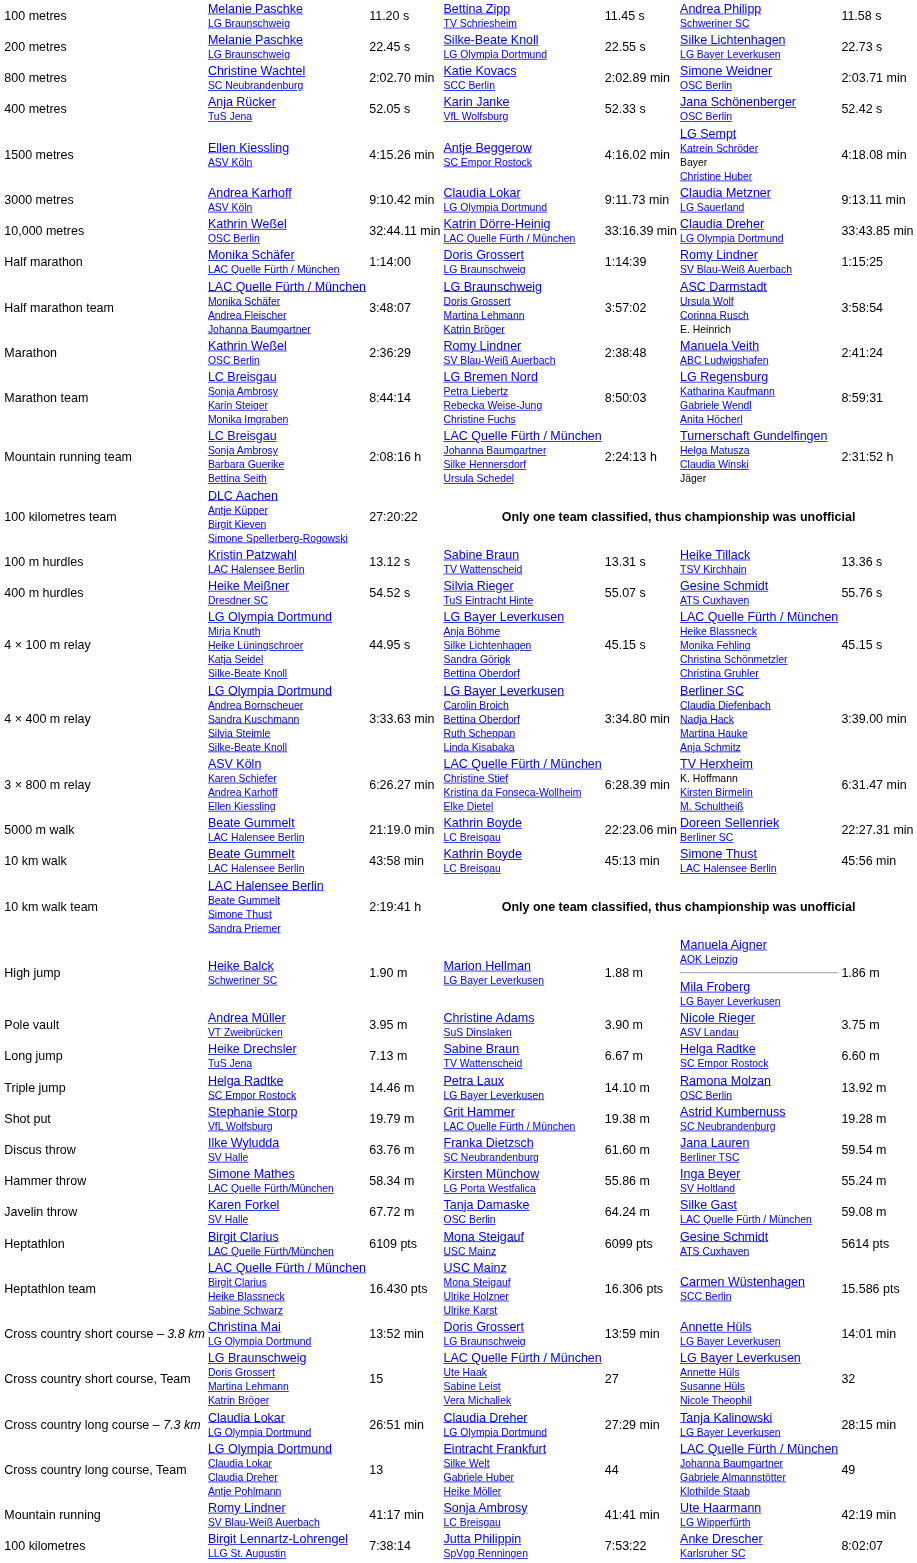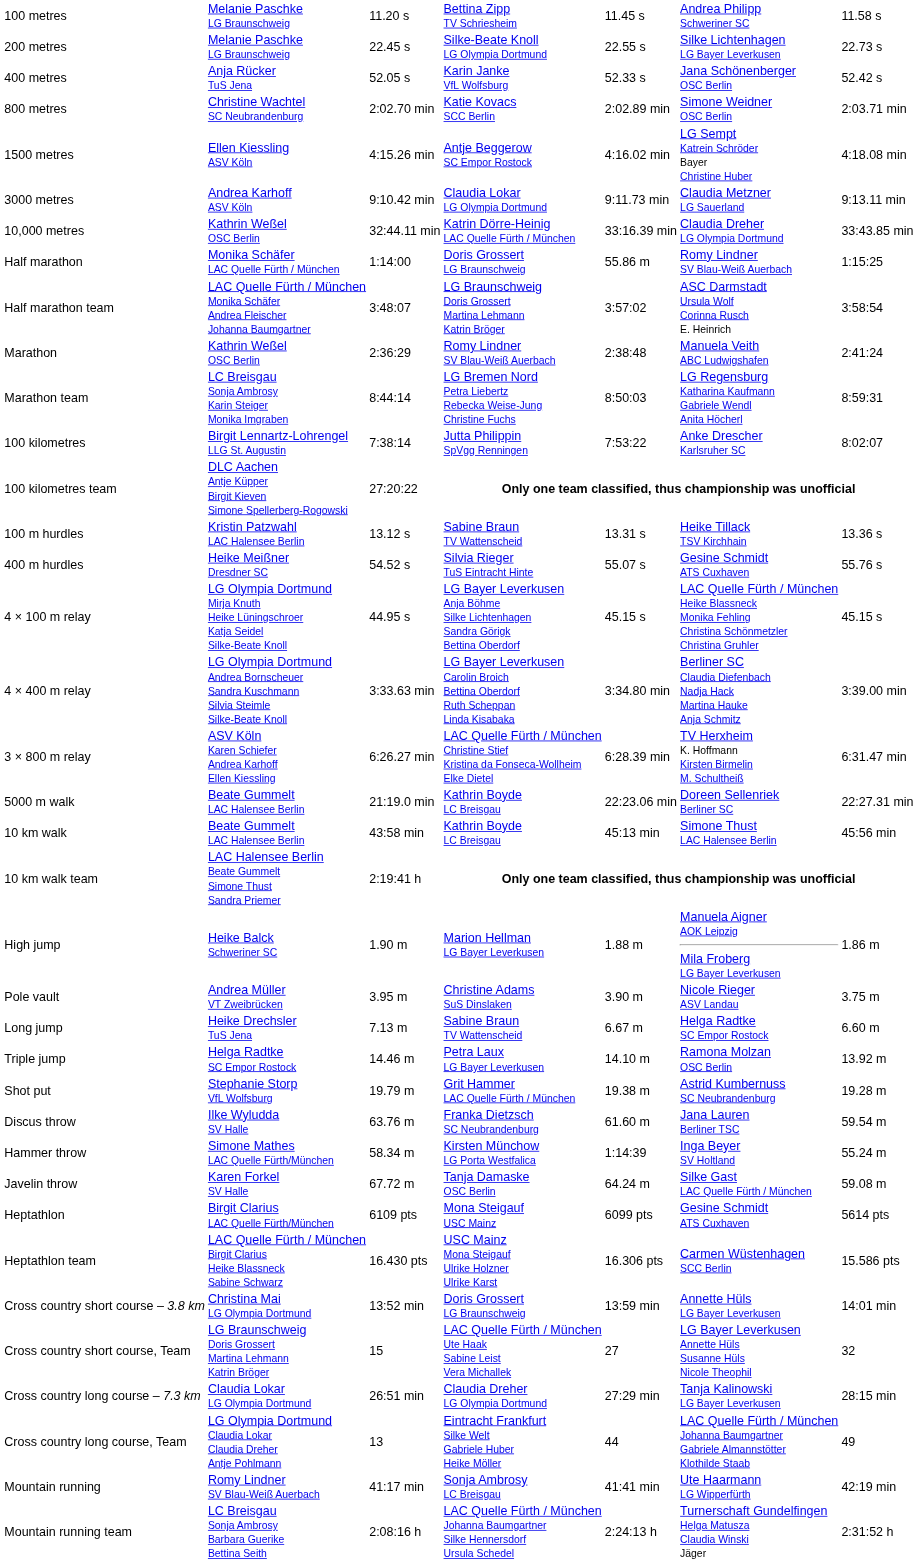 <table>
 <tr>
 </tr>
 <tr>
 <td>100 metres</td>
 <td><a href='#'>Melanie Paschke</a><br><small><a href='#'>LG Braunschweig</a></small></td>
 <td>11.20 s</td>
 <td><a href='#'>Bettina Zipp</a><br><small><a href='#'>TV Schriesheim</a></small></td>
 <td>11.45 s</td>
 <td><a href='#'>Andrea Philipp</a><br><small><a href='#'>Schweriner SC</a></small></td>
 <td>11.58 s</td>
 </tr>
 <tr>
 <td>200 metres</td>
 <td><a href='#'>Melanie Paschke</a><br><small><a href='#'>LG Braunschweig</a></small></td>
 <td>22.45 s</td>
 <td><a href='#'>Silke-Beate Knoll</a><br><small><a href='#'>LG Olympia Dortmund</a></small></td>
 <td>22.55 s</td>
 <td><a href='#'>Silke Lichtenhagen</a><br><small><a href='#'>LG Bayer Leverkusen</a></small></td>
 <td>22.73 s</td>
 </tr>
 <tr>
+<td>400 metres</td>
+<td><a href='#'>Anja Rücker</a><br><small><a href='#'>TuS Jena</a></small></td>
+<td>52.05 s</td>
+<td><a href='#'>Karin Janke</a><br><small><a href='#'>VfL Wolfsburg</a></small></td>
+<td>52.33 s</td>
+<td><a href='#'>Jana Schönenberger</a><br><small><a href='#'>OSC Berlin</a></small></td>
+<td>52.42 s</td>
+</tr>
+<tr>
 <td>800 metres</td>
 <td><a href='#'>Christine Wachtel</a><br><small><a href='#'>SC Neubrandenburg</a></small></td>
 <td>2:02.70 min</td>
 <td><a href='#'>Katie Kovacs</a><br><small><a href='#'>SCC Berlin</a></small></td>
 <td>2:02.89 min</td>
 <td><a href='#'>Simone Weidner</a><br><small><a href='#'>OSC Berlin</a></small></td>
 <td>2:03.71 min</td>
-</tr>
-<tr>
-<td>400 metres</td>
-<td><a href='#'>Anja Rücker</a><br><small><a href='#'>TuS Jena</a></small></td>
-<td>52.05 s</td>
-<td><a href='#'>Karin Janke</a><br><small><a href='#'>VfL Wolfsburg</a></small></td>
-<td>52.33 s</td>
-<td><a href='#'>Jana Schönenberger</a><br><small><a href='#'>OSC Berlin</a></small></td>
-<td>52.42 s</td>
 </tr>
 <tr>
 <td>1500 metres</td>
 <td><a href='#'>Ellen Kiessling</a><br><small><a href='#'>ASV Köln</a></small></td>
 <td>4:15.26 min</td>
 <td><a href='#'>Antje Beggerow</a><br><small><a href='#'>SC Empor Rostock</a></small></td>
 <td>4:16.02 min</td>
 <td><a href='#'>LG Sempt</a><br><small><a href='#'>Katrein Schröder</a><br>Bayer<br><a href='#'>Christine Huber</a></small></td>
 <td>4:18.08 min</td>
 </tr>
 <tr>
 <td>3000 metres</td>
 <td><a href='#'>Andrea Karhoff</a><br><small><a href='#'>ASV Köln</a></small></td>
 <td>9:10.42 min</td>
 <td><a href='#'>Claudia Lokar</a><br><small><a href='#'>LG Olympia Dortmund</a></small></td>
 <td>9:11.73 min</td>
 <td><a href='#'>Claudia Metzner</a><br><small><a href='#'>LG Sauerland</a></small></td>
 <td>9:13.11 min</td>
 </tr>
 <tr>
 <td>10,000 metres</td>
 <td><a href='#'>Kathrin Weßel</a><br><small><a href='#'>OSC Berlin</a></small></td>
 <td>32:44.11 min</td>
 <td><a href='#'>Katrin Dörre-Heinig</a><br><small><a href='#'>LAC Quelle Fürth / München</a></small></td>
 <td>33:16.39 min</td>
 <td><a href='#'>Claudia Dreher</a><br><small><a href='#'>LG Olympia Dortmund</a></small></td>
 <td>33:43.85 min</td>
 </tr>
 <tr>
 <td>Half marathon</td>
 <td><a href='#'>Monika Schäfer</a><br><small><a href='#'>LAC Quelle Fürth / München</a></small></td>
 <td>1:14:00</td>
 <td><a href='#'>Doris Grossert</a><br><small><a href='#'>LG Braunschweig</a></small></td>
-<td>1:14:39</td>
+<td>55.86 m</td>
 <td><a href='#'>Romy Lindner</a><br><small><a href='#'>SV Blau-Weiß Auerbach</a></small></td>
 <td>1:15:25</td>
 </tr>
 <tr>
 <td>Half marathon team</td>
 <td><a href='#'>LAC Quelle Fürth / München</a><br><small><a href='#'>Monika Schäfer</a><br><a href='#'>Andrea Fleischer</a><br><a href='#'>Johanna Baumgartner</a></small></td>
 <td>3:48:07</td>
 <td><a href='#'>LG Braunschweig</a><br><small><a href='#'>Doris Grossert</a><br><a href='#'>Martina Lehmann</a><br><a href='#'>Katrin Bröger</a></small></td>
 <td>3:57:02</td>
 <td><a href='#'>ASC Darmstadt</a><br><small><a href='#'>Ursula Wolf</a><br><a href='#'>Corinna Rusch</a><br>E. Heinrich</small></td>
 <td>3:58:54</td>
 </tr>
 <tr>
 <td>Marathon</td>
 <td><a href='#'>Kathrin Weßel</a><br><small><a href='#'>OSC Berlin</a></small></td>
 <td>2:36:29</td>
 <td><a href='#'>Romy Lindner</a><br><small><a href='#'>SV Blau-Weiß Auerbach</a></small></td>
 <td>2:38:48</td>
 <td><a href='#'>Manuela Veith</a><br><small><a href='#'>ABC Ludwigshafen</a></small></td>
 <td>2:41:24</td>
 </tr>
 <tr>
 <td>Marathon team</td>
 <td><a href='#'>LC Breisgau</a><br><small><a href='#'>Sonja Ambrosy</a><br><a href='#'>Karin Steiger</a><br><a href='#'>Monika Imgraben</a></small></td>
 <td>8:44:14</td>
 <td><a href='#'>LG Bremen Nord</a><br><small><a href='#'>Petra Liebertz</a><br><a href='#'>Rebecka Weise-Jung</a><br><a href='#'>Christine Fuchs</a></small></td>
 <td>8:50:03</td>
 <td><a href='#'>LG Regensburg</a><br><small><a href='#'>Katharina Kaufmann</a><br><a href='#'>Gabriele Wendl</a><br><a href='#'>Anita Höcherl</a></small></td>
 <td>8:59:31</td>
 </tr>
 <tr>
-<td>Mountain running team</td>
-<td><a href='#'>LC Breisgau</a><br><small><a href='#'>Sonja Ambrosy</a><br><a href='#'>Barbara Guerike</a><br><a href='#'>Bettina Seith</a></small></td>
-<td>2:08:16 h</td>
-<td><a href='#'>LAC Quelle Fürth / München</a><br><small><a href='#'>Johanna Baumgartner</a><br><a href='#'>Silke Hennersdorf</a><br><a href='#'>Ursula Schedel</a></small></td>
-<td>2:24:13 h</td>
-<td><a href='#'>Turnerschaft Gundelfingen</a><br><small><a href='#'>Helga Matusza</a><br><a href='#'>Claudia Winski</a><br>Jäger</small></td>
-<td>2:31:52 h</td>
+<td>100 kilometres</td>
+<td><a href='#'>Birgit Lennartz-Lohrengel</a><br><small><a href='#'>LLG St. Augustin</a></small></td>
+<td>7:38:14</td>
+<td><a href='#'>Jutta Philippin</a><br><small><a href='#'>SpVgg Renningen</a></small></td>
+<td>7:53:22</td>
+<td><a href='#'>Anke Drescher</a><br><small><a href='#'>Karlsruher SC</a></small></td>
+<td>8:02:07</td>
 </tr>
 <tr>
 <td>100 kilometres team</td>
 <td><a href='#'>DLC Aachen</a><br><small><a href='#'>Antje Küpper</a><br><a href='#'>Birgit Kieven</a><br><a href='#'>Simone Spellerberg-Rogowski</a></small></td>
 <td>27:20:22</td>
 <th colspan=4>Only one team classified, thus championship was unofficial</th>
 </tr>
 <tr>
 <td>100 m hurdles</td>
 <td><a href='#'>Kristin Patzwahl</a><br><small><a href='#'>LAC Halensee Berlin</a></small></td>
 <td>13.12 s</td>
 <td><a href='#'>Sabine Braun</a><br><small><a href='#'>TV Wattenscheid</a></small></td>
 <td>13.31 s</td>
 <td><a href='#'>Heike Tillack</a><br><small><a href='#'>TSV Kirchhain</a></small></td>
 <td>13.36 s</td>
 </tr>
 <tr>
 <td>400 m hurdles</td>
 <td><a href='#'>Heike Meißner</a><br><small><a href='#'>Dresdner SC</a></small></td>
 <td>54.52 s</td>
 <td><a href='#'>Silvia Rieger</a><br><small><a href='#'>TuS Eintracht Hinte</a></small></td>
 <td>55.07 s</td>
 <td><a href='#'>Gesine Schmidt</a><br><small><a href='#'>ATS Cuxhaven</a></small></td>
 <td>55.76 s</td>
 </tr>
 <tr>
 <td>4 × 100 m relay</td>
 <td><a href='#'>LG Olympia Dortmund</a><br><small><a href='#'>Mirja Knuth</a><br><a href='#'>Heike Lüningschroer</a><br><a href='#'>Katja Seidel</a><br><a href='#'>Silke-Beate Knoll</a></small></td>
 <td>44.95 s</td>
 <td><a href='#'>LG Bayer Leverkusen</a><br><small><a href='#'>Anja Böhme</a><br><a href='#'>Silke Lichtenhagen</a><br><a href='#'>Sandra Görigk</a><br><a href='#'>Bettina Oberdorf</a></small></td>
 <td>45.15 s</td>
 <td><a href='#'>LAC Quelle Fürth / München</a><br><small><a href='#'>Heike Blassneck</a><br><a href='#'>Monika Fehling</a><br><a href='#'>Christina Schönmetzler</a><br><a href='#'>Christina Gruhler</a></small></td>
 <td>45.15 s</td>
 </tr>
 <tr>
 <td>4 × 400 m relay</td>
 <td><a href='#'>LG Olympia Dortmund</a><br><small><a href='#'>Andrea Bornscheuer</a><br><a href='#'>Sandra Kuschmann</a><br><a href='#'>Silvia Steimle</a><br><a href='#'>Silke-Beate Knoll</a></small></td>
 <td>3:33.63 min</td>
 <td><a href='#'>LG Bayer Leverkusen</a><br><small><a href='#'>Carolin Broich</a><br><a href='#'>Bettina Oberdorf</a><br><a href='#'>Ruth Scheppan</a><br><a href='#'>Linda Kisabaka</a></small></td>
 <td>3:34.80 min</td>
 <td><a href='#'>Berliner SC</a><br><small><a href='#'>Claudia Diefenbach</a><br><a href='#'>Nadja Hack</a><br><a href='#'>Martina Hauke</a><br><a href='#'>Anja Schmitz</a></small></td>
 <td>3:39.00 min</td>
 </tr>
 <tr>
 <td>3 × 800 m relay</td>
 <td><a href='#'>ASV Köln</a><br><small><a href='#'>Karen Schiefer</a><br><a href='#'>Andrea Karhoff</a><br><a href='#'>Ellen Kiessling</a></small></td>
 <td>6:26.27 min</td>
 <td><a href='#'>LAC Quelle Fürth / München</a><br><small><a href='#'>Christine Stief</a><br><a href='#'>Kristina da Fonseca-Wollheim</a><br><a href='#'>Elke Dietel</a></small></td>
 <td>6:28.39 min</td>
 <td><a href='#'>TV Herxheim</a><br><small>K. Hoffmann<br><a href='#'>Kirsten Birmelin</a><br><a href='#'>M. Schultheiß</a></small></td>
 <td>6:31.47 min</td>
 </tr>
 <tr>
 <td>5000 m walk</td>
 <td><a href='#'>Beate Gummelt</a><br><small><a href='#'>LAC Halensee Berlin</a></small></td>
 <td>21:19.0 min</td>
 <td><a href='#'>Kathrin Boyde</a><br><small><a href='#'>LC Breisgau</a></small></td>
 <td>22:23.06 min</td>
 <td><a href='#'>Doreen Sellenriek</a><br><small><a href='#'>Berliner SC</a></small></td>
 <td>22:27.31 min</td>
 </tr>
 <tr>
 <td>10 km walk</td>
 <td><a href='#'>Beate Gummelt</a><br><small><a href='#'>LAC Halensee Berlin</a></small></td>
 <td>43:58 min</td>
 <td><a href='#'>Kathrin Boyde</a><br><small><a href='#'>LC Breisgau</a></small></td>
 <td>45:13 min</td>
 <td><a href='#'>Simone Thust</a><br><small><a href='#'>LAC Halensee Berlin</a></small></td>
 <td>45:56 min</td>
 </tr>
 <tr>
 <td>10 km walk team</td>
 <td><a href='#'>LAC Halensee Berlin</a><br><small><a href='#'>Beate Gummelt</a><br><a href='#'>Simone Thust</a><br><a href='#'>Sandra Priemer</a></small></td>
 <td>2:19:41 h</td>
 <th colspan=4>Only one team classified, thus championship was unofficial</th>
 </tr>
 <tr>
 <td>High jump</td>
 <td><a href='#'>Heike Balck</a><br><small><a href='#'>Schweriner SC</a></small></td>
 <td>1.90 m</td>
 <td><a href='#'>Marion Hellman</a><br><small><a href='#'>LG Bayer Leverkusen</a></small></td>
 <td>1.88 m</td>
 <td><a href='#'>Manuela Aigner</a><br><small><a href='#'>AOK Leipzig</a></small><hr><a href='#'>Mila Froberg</a><br><small><a href='#'>LG Bayer Leverkusen</a></small></td>
 <td>1.86 m</td>
 </tr>
 <tr>
 <td>Pole vault</td>
 <td><a href='#'>Andrea Müller</a><br><small><a href='#'>VT Zweibrücken</a></small></td>
 <td>3.95 m</td>
 <td><a href='#'>Christine Adams</a><br><small><a href='#'>SuS Dinslaken</a></small></td>
 <td>3.90 m</td>
 <td><a href='#'>Nicole Rieger</a><br><small><a href='#'>ASV Landau</a></small></td>
 <td>3.75 m</td>
 </tr>
 <tr>
 <td>Long jump</td>
 <td><a href='#'>Heike Drechsler</a><br><small><a href='#'>TuS Jena</a></small></td>
 <td>7.13 m</td>
 <td><a href='#'>Sabine Braun</a><br><small><a href='#'>TV Wattenscheid</a></small></td>
 <td>6.67 m</td>
 <td><a href='#'>Helga Radtke</a><br><small><a href='#'>SC Empor Rostock</a></small></td>
 <td>6.60 m</td>
 </tr>
 <tr>
 <td>Triple jump</td>
 <td><a href='#'>Helga Radtke</a><br><small><a href='#'>SC Empor Rostock</a></small></td>
 <td>14.46 m </td>
 <td><a href='#'>Petra Laux</a><br><small><a href='#'>LG Bayer Leverkusen</a></small></td>
 <td>14.10 m</td>
 <td><a href='#'>Ramona Molzan</a><br><small><a href='#'>OSC Berlin</a></small></td>
 <td>13.92 m</td>
 </tr>
 <tr>
 <td>Shot put</td>
 <td><a href='#'>Stephanie Storp</a><br><small><a href='#'>VfL Wolfsburg</a></small></td>
 <td>19.79 m</td>
 <td><a href='#'>Grit Hammer</a><br><small><a href='#'>LAC Quelle Fürth / München</a></small></td>
 <td>19.38 m</td>
 <td><a href='#'>Astrid Kumbernuss</a><br><small><a href='#'>SC Neubrandenburg</a></small></td>
 <td>19.28 m</td>
 </tr>
 <tr>
 <td>Discus throw</td>
 <td><a href='#'>Ilke Wyludda</a><br><small><a href='#'>SV Halle</a></small></td>
 <td>63.76 m</td>
 <td><a href='#'>Franka Dietzsch</a><br><small><a href='#'>SC Neubrandenburg</a></small></td>
 <td>61.60 m</td>
 <td><a href='#'>Jana Lauren</a><br><small><a href='#'>Berliner TSC</a></small></td>
 <td>59.54 m</td>
 </tr>
 <tr>
 <td>Hammer throw</td>
 <td><a href='#'>Simone Mathes</a><br><small><a href='#'>LAC Quelle Fürth/München</a></small></td>
 <td>58.34 m</td>
 <td><a href='#'>Kirsten Münchow</a><br><small><a href='#'>LG Porta Westfalica</a></small></td>
-<td>55.86 m</td>
+<td>1:14:39</td>
 <td><a href='#'>Inga Beyer</a><br><small><a href='#'>SV Holtland</a></small></td>
 <td>55.24 m</td>
 </tr>
 <tr>
 <td>Javelin throw</td>
 <td><a href='#'>Karen Forkel</a><br><small><a href='#'>SV Halle</a></small></td>
 <td>67.72 m</td>
 <td><a href='#'>Tanja Damaske</a><br><small><a href='#'>OSC Berlin</a></small></td>
 <td>64.24 m</td>
 <td><a href='#'>Silke Gast</a><br><small><a href='#'>LAC Quelle Fürth / München</a></small></td>
 <td>59.08 m</td>
 </tr>
 <tr>
 <td>Heptathlon</td>
 <td><a href='#'>Birgit Clarius</a><br><small><a href='#'>LAC Quelle Fürth/München</a></small></td>
 <td>6109 pts</td>
 <td><a href='#'>Mona Steigauf</a><br><small><a href='#'>USC Mainz</a></small></td>
 <td>6099 pts</td>
 <td><a href='#'>Gesine Schmidt</a><br><small><a href='#'>ATS Cuxhaven</a></small></td>
 <td>5614 pts</td>
 </tr>
 <tr>
 <td>Heptathlon team</td>
 <td><a href='#'>LAC Quelle Fürth / München</a><br><small><a href='#'>Birgit Clarius</a><br><a href='#'>Heike Blassneck</a><br><a href='#'>Sabine Schwarz</a></small></td>
 <td>16.430 pts</td>
 <td><a href='#'>USC Mainz</a><br><small><a href='#'>Mona Steigauf</a><br><a href='#'>Ulrike Holzner</a><br><a href='#'>Ulrike Karst</a></small></td>
 <td>16.306 pts</td>
 <td><a href='#'>Carmen Wüstenhagen</a><br><small><a href='#'>SCC Berlin</a></small></td>
 <td>15.586 pts</td>
 </tr>
 <tr>
 <td>Cross country short course – <em>3.8 km</em></td>
 <td><a href='#'>Christina Mai</a><br><small><a href='#'>LG Olympia Dortmund</a></small></td>
 <td>13:52 min</td>
 <td><a href='#'>Doris Grossert</a><br><small><a href='#'>LG Braunschweig</a></small></td>
 <td>13:59 min</td>
 <td><a href='#'>Annette Hüls</a><br><small><a href='#'>LG Bayer Leverkusen</a></small></td>
 <td>14:01 min</td>
 </tr>
 <tr>
 <td>Cross country short course, Team</td>
 <td><a href='#'>LG Braunschweig</a><br><small><a href='#'>Doris Grossert</a><br><a href='#'>Martina Lehmann</a><br><a href='#'>Katrin Bröger</a></small></td>
 <td>15</td>
 <td><a href='#'>LAC Quelle Fürth / München</a><br><small><a href='#'>Ute Haak</a><br><a href='#'>Sabine Leist</a><br><a href='#'>Vera Michallek</a></small></td>
 <td>27</td>
 <td><a href='#'>LG Bayer Leverkusen</a><br><small><a href='#'>Annette Hüls</a><br><a href='#'>Susanne Hüls</a><br><a href='#'>Nicole Theophil</a></small></td>
 <td>32</td>
 </tr>
 <tr>
 <td>Cross country long course – <em>7.3 km</em></td>
 <td><a href='#'>Claudia Lokar</a><br><small><a href='#'>LG Olympia Dortmund</a></small></td>
 <td>26:51 min</td>
 <td><a href='#'>Claudia Dreher</a><br><small><a href='#'>LG Olympia Dortmund</a></small></td>
 <td>27:29 min</td>
 <td><a href='#'>Tanja Kalinowski</a><br><small><a href='#'>LG Bayer Leverkusen</a></small></td>
 <td>28:15 min</td>
 </tr>
 <tr>
 <td>Cross country long course, Team</td>
 <td><a href='#'>LG Olympia Dortmund</a><br><small><a href='#'>Claudia Lokar</a><br><a href='#'>Claudia Dreher</a><br><a href='#'>Antje Pohlmann</a></small></td>
 <td>13</td>
 <td><a href='#'>Eintracht Frankfurt</a><br><small><a href='#'>Silke Welt</a><br><a href='#'>Gabriele Huber</a><br><a href='#'>Heike Möller</a></small></td>
 <td>44</td>
 <td><a href='#'>LAC Quelle Fürth / München</a><br><small><a href='#'>Johanna Baumgartner</a><br><a href='#'>Gabriele Almannstötter</a><br><a href='#'>Klothilde Staab</a></small></td>
 <td>49</td>
 </tr>
 <tr>
 <td>Mountain running</td>
 <td><a href='#'>Romy Lindner</a><br><small><a href='#'>SV Blau-Weiß Auerbach</a></small></td>
 <td>41:17 min</td>
 <td><a href='#'>Sonja Ambrosy</a><br><small><a href='#'>LC Breisgau</a></small></td>
 <td>41:41 min</td>
 <td><a href='#'>Ute Haarmann</a><br><small><a href='#'>LG Wipperfürth</a></small></td>
 <td>42:19 min</td>
 </tr>
 <tr>
-<td>100 kilometres</td>
-<td><a href='#'>Birgit Lennartz-Lohrengel</a><br><small><a href='#'>LLG St. Augustin</a></small></td>
-<td>7:38:14</td>
-<td><a href='#'>Jutta Philippin</a><br><small><a href='#'>SpVgg Renningen</a></small></td>
-<td>7:53:22</td>
-<td><a href='#'>Anke Drescher</a><br><small><a href='#'>Karlsruher SC</a></small></td>
-<td>8:02:07</td>
+<td>Mountain running team</td>
+<td><a href='#'>LC Breisgau</a><br><small><a href='#'>Sonja Ambrosy</a><br><a href='#'>Barbara Guerike</a><br><a href='#'>Bettina Seith</a></small></td>
+<td>2:08:16 h</td>
+<td><a href='#'>LAC Quelle Fürth / München</a><br><small><a href='#'>Johanna Baumgartner</a><br><a href='#'>Silke Hennersdorf</a><br><a href='#'>Ursula Schedel</a></small></td>
+<td>2:24:13 h</td>
+<td><a href='#'>Turnerschaft Gundelfingen</a><br><small><a href='#'>Helga Matusza</a><br><a href='#'>Claudia Winski</a><br>Jäger</small></td>
+<td>2:31:52 h</td>
 </tr>
 </table>
